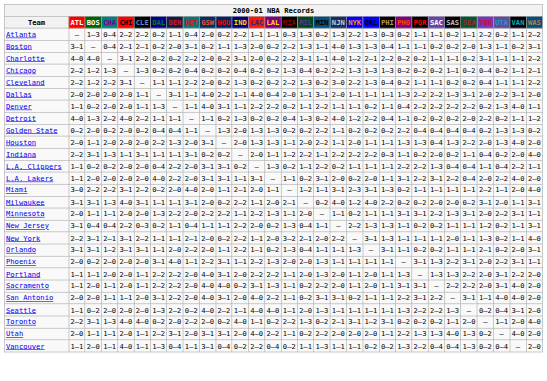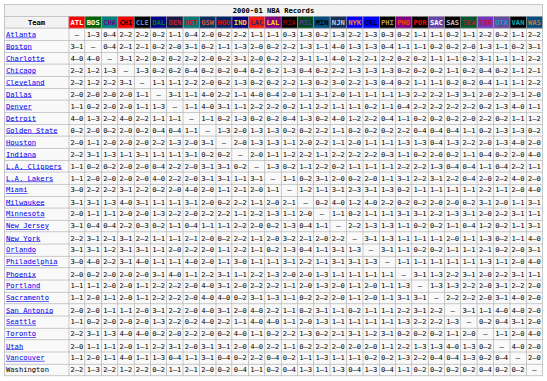 <table class="wikitable" style="font-size:90%; text-align:center;">
 <tr>
 <th colspan=30>2000-01 NBA Records</th>
 </tr>
 <tr>
 <th width=100>Team</th>
 <th style="background:#FF0000;color:#FFFFFF;width=35">ATL</th>
 <th style="background:#006400;color:#FFFFFF;width=35">BOS</th>
 <th style="background:#008080;color:#800080;width=35">CHA</th>
 <th style="background:#FF0000;color:#000000;width=35">CHI</th>
 <th style="background:#000000;color:#5787DC;width=35">CLE</th>
 <th style="background:#00008B;color:#008000;width=35">DAL</th>
 <th style="background:#141A44;color:#BC2224;width=35">DEN</th>
 <th style="background:#0C7674;color:#BB222C;width=35">DET</th>
 <th style="background:#072E63;color:#DC5A34;width=35">GSW</th>
 <th style="background:#002366;color:#FF0000;width=35">HOU</th>
 <th style="background:#000080;color:#FFD700;width=35">IND</th>
 <th style="background:#F9160D;color:#1A2E8B;width=35">LAC</th>
 <th style="background:#800080;color:#FFD700;width=35">LAL</th>
 <th style="background:#000000;color:#8B0000;width=35">MIA</th>
 <th style="background:#00471B;color:#5C378A;width=35">MIL</th>
 <th style="background:#044D80;color:#000000;width=35">MIN</th>
 <th style="background:#12305B;color:#C4CED4;width=35">NJN</th>
 <th style="background:#0000FF;color:#FF8C00;width=35">NYK</th>
 <th style="background:#0000FF;color:#000000;width=35">ORL</th>
 <th style="background:#000000;color:#BB9754;width=35">PHI</th>
 <th style="background:#800080;color:#FF4500;width=35">PHO</th>
 <th style="background:#000000;color:#FF0000;width=35">POR</th>
 <th style="background:#6846A8;color:#FFFFFF;width=35">SAC</th>
 <th style="background:#000000;color:#C0C0C0;width=35">SAS</th>
 <th style="background:#005831;color:#992634;width=35">SEA</th>
 <th style="background:#7436BF;color:#BE0F34;width=35">TOR</th>
 <th style="background:#644A9C;color:#149BC7;width=35">UTA</th>
 <th style="background:#000000;color:#0CB2AC;width=35">VAN</th>
 <th style="background:#044D7D;color:#BC7A44;width=35">WAS</th>
 </tr>
 <tr>
 <td style="text-align:left;"><a href='#'>Atlanta</a></td>
 <td>–</td>
 <td>1–3</td>
 <td>0–4</td>
 <td>2–2</td>
 <td>2–2</td>
 <td>0–2</td>
 <td>1–1</td>
 <td>0–4</td>
 <td>2–0</td>
 <td>0–2</td>
 <td>2–2</td>
 <td>1–1</td>
 <td>1–1</td>
 <td>0–3</td>
 <td>1–3</td>
 <td>0–2</td>
 <td>1–3</td>
 <td>2–2</td>
 <td>1–3</td>
 <td>0–3</td>
 <td>0–2</td>
 <td>1–1</td>
 <td>1–1</td>
 <td>0–2</td>
 <td>1–1</td>
 <td>2–2</td>
 <td>0–2</td>
 <td>1–1</td>
 <td>2–2</td>
 </tr>
 <tr>
 <td style="text-align:left;"><a href='#'>Boston</a></td>
 <td>3–1</td>
 <td>–</td>
 <td>0–4</td>
 <td>2–1</td>
 <td>2–1</td>
 <td>0–2</td>
 <td>2–0</td>
 <td>3–1</td>
 <td>0–2</td>
 <td>1–1</td>
 <td>1–3</td>
 <td>2–0</td>
 <td>0–2</td>
 <td>2–2</td>
 <td>1–3</td>
 <td>1–1</td>
 <td>4–0</td>
 <td>1–3</td>
 <td>1–3</td>
 <td>0–4</td>
 <td>1–1</td>
 <td>1–1</td>
 <td>0–2</td>
 <td>0–2</td>
 <td>2–0</td>
 <td>1–3</td>
 <td>1–1</td>
 <td>0–2</td>
 <td>3–1</td>
 </tr>
 <tr>
 <td style="text-align:left;"><a href='#'>Charlotte</a></td>
 <td>4–0</td>
 <td>4–0</td>
 <td>–</td>
 <td>3–1</td>
 <td>2–2</td>
 <td>0–2</td>
 <td>0–2</td>
 <td>2–2</td>
 <td>2–0</td>
 <td>0–2</td>
 <td>3–1</td>
 <td>2–0</td>
 <td>0–2</td>
 <td>2–2</td>
 <td>3–1</td>
 <td>1–1</td>
 <td>4–0</td>
 <td>1–2</td>
 <td>2–1</td>
 <td>2–2</td>
 <td>0–2</td>
 <td>0–2</td>
 <td>1–1</td>
 <td>1–1</td>
 <td>0–2</td>
 <td>3–1</td>
 <td>1–1</td>
 <td>1–1</td>
 <td>2–2</td>
 </tr>
 <tr>
 <td style="text-align:left;"><a href='#'>Chicago</a></td>
 <td>2–2</td>
 <td>1–2</td>
 <td>1–3</td>
 <td>–</td>
 <td>1–3</td>
 <td>0–2</td>
 <td>0–2</td>
 <td>0–4</td>
 <td>0–2</td>
 <td>0–2</td>
 <td>0–4</td>
 <td>0–2</td>
 <td>0–2</td>
 <td>1–3</td>
 <td>0–4</td>
 <td>0–2</td>
 <td>2–2</td>
 <td>1–3</td>
 <td>1–3</td>
 <td>1–3</td>
 <td>0–2</td>
 <td>0–2</td>
 <td>0–2</td>
 <td>1–1</td>
 <td>0–2</td>
 <td>0–4</td>
 <td>0–2</td>
 <td>1–1</td>
 <td>2–1</td>
 </tr>
 <tr>
 <td style="text-align:left;"><a href='#'>Cleveland</a></td>
 <td>2–2</td>
 <td>1–2</td>
 <td>2–2</td>
 <td>3–1</td>
 <td>–</td>
 <td>1–1</td>
 <td>1–1</td>
 <td>2–2</td>
 <td>2–0</td>
 <td>0–2</td>
 <td>1–3</td>
 <td>0–2</td>
 <td>0–2</td>
 <td>2–2</td>
 <td>1–3</td>
 <td>0–2</td>
 <td>3–0</td>
 <td>2–2</td>
 <td>1–3</td>
 <td>0–4</td>
 <td>0–2</td>
 <td>1–1</td>
 <td>1–1</td>
 <td>0–2</td>
 <td>0–2</td>
 <td>0–4</td>
 <td>1–1</td>
 <td>1–1</td>
 <td>2–2</td>
 </tr>
 <tr>
 <td style="text-align:left;"><a href='#'>Dallas</a></td>
 <td>2–0</td>
 <td>2–0</td>
 <td>2–0</td>
 <td>2–0</td>
 <td>1–1</td>
 <td>–</td>
 <td>3–1</td>
 <td>1–1</td>
 <td>4–0</td>
 <td>2–2</td>
 <td>1–1</td>
 <td>4–0</td>
 <td>0–4</td>
 <td>2–0</td>
 <td>1–1</td>
 <td>3–1</td>
 <td>2–0</td>
 <td>1–1</td>
 <td>1–1</td>
 <td>1–1</td>
 <td>1–3</td>
 <td>2–2</td>
 <td>2–2</td>
 <td>1–3</td>
 <td>3–1</td>
 <td>2–0</td>
 <td>2–2</td>
 <td>3–1</td>
 <td>2–0</td>
 </tr>
 <tr>
 <td style="text-align:left;"><a href='#'>Denver</a></td>
 <td>1–1</td>
 <td>0–2</td>
 <td>2–0</td>
 <td>2–0</td>
 <td>1–1</td>
 <td>1–3</td>
 <td>–</td>
 <td>1–1</td>
 <td>4–0</td>
 <td>3–1</td>
 <td>1–1</td>
 <td>2–2</td>
 <td>2–2</td>
 <td>0–2</td>
 <td>1–1</td>
 <td>2–2</td>
 <td>1–1</td>
 <td>1–1</td>
 <td>0–2</td>
 <td>1–1</td>
 <td>0–4</td>
 <td>2–2</td>
 <td>2–2</td>
 <td>2–2</td>
 <td>2–2</td>
 <td>0–2</td>
 <td>1–3</td>
 <td>4–0</td>
 <td>1–1</td>
 </tr>
 <tr>
 <td style="text-align:left;"><a href='#'>Detroit</a></td>
 <td>4–0</td>
 <td>1–3</td>
 <td>2–2</td>
 <td>4–0</td>
 <td>2–2</td>
 <td>1–1</td>
 <td>1–1</td>
 <td>–</td>
 <td>1–1</td>
 <td>0–2</td>
 <td>1–3</td>
 <td>0–2</td>
 <td>0–2</td>
 <td>0–4</td>
 <td>1–3</td>
 <td>0–2</td>
 <td>4–0</td>
 <td>1–2</td>
 <td>2–2</td>
 <td>0–4</td>
 <td>1–1</td>
 <td>0–2</td>
 <td>0–2</td>
 <td>0–2</td>
 <td>2–0</td>
 <td>2–2</td>
 <td>0–2</td>
 <td>1–1</td>
 <td>1–2</td>
 </tr>
 <tr>
 <td style="text-align:left;"><a href='#'>Golden State</a></td>
 <td>0–2</td>
 <td>2–0</td>
 <td>0–2</td>
 <td>2–0</td>
 <td>0–2</td>
 <td>0–4</td>
 <td>0–4</td>
 <td>1–1</td>
 <td>–</td>
 <td>1–3</td>
 <td>2–0</td>
 <td>1–3</td>
 <td>1–3</td>
 <td>0–2</td>
 <td>0–2</td>
 <td>2–2</td>
 <td>1–1</td>
 <td>0–2</td>
 <td>0–2</td>
 <td>0–2</td>
 <td>2–2</td>
 <td>0–4</td>
 <td>0–4</td>
 <td>0–4</td>
-<td>0–4</td>
+<td>1–1</td>
 <td>0–2</td>
 <td>1–3</td>
 <td>1–3</td>
 <td>0–2</td>
 </tr>
 <tr>
 <td style="text-align:left;"><a href='#'>Houston</a></td>
 <td>2–0</td>
 <td>1–1</td>
 <td>2–0</td>
 <td>2–0</td>
 <td>2–0</td>
 <td>2–2</td>
 <td>1–3</td>
 <td>2–0</td>
 <td>3–1</td>
 <td>–</td>
 <td>2–0</td>
 <td>1–3</td>
 <td>1–3</td>
 <td>1–1</td>
 <td>2–0</td>
 <td>2–2</td>
 <td>1–1</td>
 <td>2–0</td>
 <td>1–1</td>
 <td>1–1</td>
 <td>1–3</td>
 <td>1–3</td>
 <td>0–4</td>
 <td>1–3</td>
 <td>2–2</td>
 <td>2–0</td>
 <td>1–3</td>
 <td>4–0</td>
 <td>2–0</td>
 </tr>
 <tr>
 <td style="text-align:left;"><a href='#'>Indiana</a></td>
 <td>2–2</td>
 <td>3–1</td>
 <td>1–3</td>
 <td>1–1</td>
 <td>3–1</td>
 <td>1–1</td>
 <td>1–1</td>
 <td>3–1</td>
 <td>0–2</td>
 <td>0–2</td>
 <td>–</td>
 <td>2–0</td>
 <td>1–1</td>
 <td>1–2</td>
 <td>2–2</td>
 <td>1–1</td>
 <td>2–2</td>
 <td>2–2</td>
 <td>2–2</td>
 <td>0–3</td>
 <td>1–1</td>
 <td>0–2</td>
 <td>2–0</td>
 <td>0–2</td>
 <td>1–1</td>
 <td>0–4</td>
 <td>0–2</td>
 <td>2–0</td>
 <td>4–0</td>
 </tr>
 <tr>
 <td style="text-align:left;"><a href='#'>L.A. Clippers</a></td>
 <td>1–1</td>
 <td>0–2</td>
 <td>0–2</td>
 <td>2–0</td>
 <td>2–0</td>
 <td>0–4</td>
 <td>2–2</td>
 <td>2–0</td>
 <td>3–1</td>
 <td>3–1</td>
 <td>0–2</td>
 <td>–</td>
 <td>1–3</td>
 <td>0–2</td>
 <td>1–1</td>
 <td>2–2</td>
 <td>0–2</td>
 <td>1–1</td>
 <td>1–1</td>
 <td>1–1</td>
 <td>2–2</td>
 <td>2–2</td>
 <td>1–3</td>
 <td>0–4</td>
 <td>0–4</td>
 <td>1–1</td>
 <td>0–4</td>
 <td>2–2</td>
 <td>1–1</td>
 </tr>
 <tr>
 <td style="text-align:left;"><a href='#'>L.A. Lakers</a></td>
 <td>1–1</td>
 <td>2–0</td>
 <td>2–0</td>
 <td>2–0</td>
 <td>2–0</td>
 <td>4–0</td>
 <td>2–2</td>
 <td>2–0</td>
 <td>3–1</td>
 <td>3–1</td>
 <td>1–1</td>
 <td>3–1</td>
 <td>–</td>
 <td>1–1</td>
 <td>0–2</td>
 <td>3–1</td>
 <td>2–0</td>
 <td>0–2</td>
 <td>2–0</td>
 <td>1–1</td>
 <td>3–1</td>
 <td>2–2</td>
 <td>3–1</td>
 <td>2–2</td>
 <td>0–4</td>
 <td>2–0</td>
 <td>2–2</td>
 <td>4–0</td>
 <td>2–0</td>
 </tr>
 <tr>
 <td style="text-align:left;"><a href='#'>Miami</a></td>
 <td>3–0</td>
 <td>2–2</td>
 <td>2–2</td>
 <td>3–1</td>
 <td>2–2</td>
 <td>0–2</td>
 <td>2–0</td>
 <td>4–0</td>
 <td>2–0</td>
 <td>1–1</td>
 <td>2–1</td>
 <td>2–0</td>
 <td>1–1</td>
 <td>–</td>
 <td>1–2</td>
 <td>1–1</td>
 <td>3–1</td>
 <td>2–3</td>
 <td>3–1</td>
 <td>1–3</td>
 <td>0–2</td>
 <td>1–1</td>
 <td>1–1</td>
 <td>1–1</td>
 <td>1–1</td>
 <td>2–2</td>
 <td>1–1</td>
 <td>2–0</td>
 <td>4–0</td>
 </tr>
 <tr>
 <td style="text-align:left;"><a href='#'>Milwaukee</a></td>
 <td>3–1</td>
 <td>3–1</td>
 <td>1–3</td>
 <td>4–0</td>
 <td>3–1</td>
 <td>1–1</td>
 <td>1–1</td>
 <td>3–1</td>
 <td>2–0</td>
 <td>0–2</td>
 <td>2–2</td>
 <td>1–1</td>
 <td>2–0</td>
 <td>2–1</td>
 <td>–</td>
 <td>0–2</td>
 <td>4–0</td>
 <td>1–2</td>
 <td>4–0</td>
 <td>2–2</td>
 <td>0–2</td>
 <td>0–2</td>
 <td>2–0</td>
 <td>2–0</td>
 <td>0–2</td>
 <td>3–1</td>
 <td>2–0</td>
 <td>1–1</td>
 <td>3–1</td>
 </tr>
 <tr>
 <td style="text-align:left;"><a href='#'>Minnesota</a></td>
 <td>2–0</td>
 <td>1–1</td>
 <td>1–1</td>
 <td>2–0</td>
 <td>2–0</td>
 <td>1–3</td>
 <td>2–2</td>
 <td>2–0</td>
 <td>2–2</td>
 <td>2–2</td>
 <td>1–1</td>
 <td>2–2</td>
 <td>1–3</td>
 <td>1–1</td>
 <td>2–0</td>
 <td>–</td>
 <td>1–1</td>
 <td>0–2</td>
 <td>1–1</td>
 <td>1–1</td>
 <td>3–1</td>
 <td>3–1</td>
 <td>2–2</td>
 <td>1–3</td>
 <td>3–1</td>
 <td>2–0</td>
 <td>2–2</td>
 <td>3–1</td>
 <td>1–1</td>
 </tr>
 <tr>
 <td style="text-align:left;"><a href='#'>New Jersey</a></td>
 <td>3–1</td>
 <td>0–4</td>
 <td>0–4</td>
 <td>2–2</td>
 <td>0–3</td>
 <td>0–2</td>
 <td>1–1</td>
 <td>0–4</td>
 <td>1–1</td>
 <td>1–1</td>
 <td>2–2</td>
 <td>2–0</td>
 <td>0–2</td>
 <td>1–3</td>
 <td>0–4</td>
 <td>1–1</td>
 <td>–</td>
 <td>2–2</td>
 <td>1–3</td>
 <td>1–3</td>
 <td>1–1</td>
 <td>0–2</td>
 <td>0–2</td>
 <td>1–1</td>
-<td>1–1</td>
+<td>0–4</td>
 <td>1–2</td>
 <td>0–2</td>
 <td>1–1</td>
 <td>3–1</td>
 </tr>
 <tr>
 <td style="text-align:left;"><a href='#'>New York</a></td>
 <td>2–2</td>
 <td>3–1</td>
 <td>2–1</td>
 <td>3–1</td>
 <td>2–2</td>
 <td>1–1</td>
 <td>1–1</td>
 <td>2–1</td>
 <td>2–0</td>
 <td>0–2</td>
 <td>2–2</td>
 <td>1–1</td>
 <td>2–0</td>
 <td>3–2</td>
 <td>2–1</td>
 <td>2–0</td>
 <td>2–2</td>
 <td>–</td>
 <td>3–1</td>
 <td>1–3</td>
 <td>1–1</td>
 <td>1–1</td>
 <td>1–1</td>
 <td>2–0</td>
 <td>1–1</td>
 <td>1–3</td>
 <td>0–2</td>
 <td>1–1</td>
 <td>4–0</td>
 </tr>
 <tr>
 <td style="text-align:left;"><a href='#'>Orlando</a></td>
 <td>3–1</td>
 <td>3–1</td>
 <td>1–2</td>
 <td>3–1</td>
 <td>3–1</td>
 <td>1–1</td>
 <td>2–0</td>
 <td>2–2</td>
 <td>2–0</td>
 <td>1–1</td>
 <td>2–2</td>
 <td>1–1</td>
 <td>0–2</td>
 <td>1–3</td>
 <td>0–4</td>
 <td>1–1</td>
-<td>1–1</td>
+<td>3–1</td>
 <td>1–3</td>
 <td>–</td>
 <td>3–1</td>
 <td>1–1</td>
 <td>0–2</td>
 <td>0–2</td>
 <td>1–1</td>
 <td>1–1</td>
 <td>2–1</td>
 <td>0–2</td>
 <td>2–0</td>
 <td>3–1</td>
+</tr>
+<tr>
+<td style="text-align:left;"><a href='#'>Philadelphia</a></td>
+<td>3–0</td>
+<td>4–0</td>
+<td>2–2</td>
+<td>3–1</td>
+<td>4–0</td>
+<td>1–1</td>
+<td>1–1</td>
+<td>4–0</td>
+<td>2–0</td>
+<td>1–1</td>
+<td>3–0</td>
+<td>1–1</td>
+<td>1–1</td>
+<td>3–1</td>
+<td>2–2</td>
+<td>1–1</td>
+<td>3–1</td>
+<td>3–1</td>
+<td>1–3</td>
+<td>–</td>
+<td>1–1</td>
+<td>1–1</td>
+<td>1–1</td>
+<td>1–1</td>
+<td>1–1</td>
+<td>1–3</td>
+<td>1–1</td>
+<td>2–0</td>
+<td>4–0</td>
 </tr>
 <tr>
 <td style="text-align:left;"><a href='#'>Phoenix</a></td>
 <td>2–0</td>
 <td>0–2</td>
 <td>2–0</td>
 <td>2–0</td>
 <td>2–0</td>
 <td>3–1</td>
 <td>4–0</td>
 <td>1–1</td>
 <td>2–2</td>
 <td>3–1</td>
 <td>1–1</td>
 <td>2–2</td>
 <td>1–3</td>
 <td>2–0</td>
 <td>2–0</td>
 <td>1–3</td>
 <td>1–1</td>
 <td>1–1</td>
 <td>1–1</td>
 <td>1–1</td>
 <td>–</td>
 <td>3–1</td>
 <td>1–3</td>
 <td>2–2</td>
 <td>3–1</td>
 <td>2–0</td>
 <td>2–2</td>
 <td>3–1</td>
 <td>1–1</td>
 </tr>
 <tr>
 <td style="text-align:left;"><a href='#'>Portland</a></td>
 <td>1–1</td>
 <td>1–1</td>
 <td>2–0</td>
 <td>2–0</td>
 <td>1–1</td>
 <td>2–2</td>
 <td>2–2</td>
 <td>2–0</td>
 <td>4–0</td>
 <td>3–1</td>
 <td>2–0</td>
 <td>2–2</td>
 <td>2–2</td>
 <td>1–1</td>
 <td>2–0</td>
 <td>1–3</td>
 <td>2–0</td>
 <td>1–1</td>
 <td>2–0</td>
 <td>1–1</td>
 <td>1–3</td>
 <td>–</td>
 <td>1–3</td>
 <td>1–3</td>
 <td>2–2</td>
 <td>2–0</td>
 <td>3–1</td>
 <td>2–2</td>
 <td>2–0</td>
 </tr>
 <tr>
 <td style="text-align:left;"><a href='#'>Sacramento</a></td>
 <td>1–1</td>
 <td>2–0</td>
 <td>1–1</td>
 <td>2–0</td>
 <td>1–1</td>
 <td>2–2</td>
 <td>2–2</td>
 <td>2–0</td>
 <td>4–0</td>
 <td>4–0</td>
 <td>0–2</td>
 <td>3–1</td>
 <td>1–3</td>
 <td>1–1</td>
 <td>0–2</td>
 <td>2–2</td>
 <td>2–0</td>
 <td>1–1</td>
 <td>2–0</td>
 <td>1–1</td>
 <td>3–1</td>
 <td>3–1</td>
 <td>–</td>
 <td>2–2</td>
 <td>2–2</td>
 <td>2–0</td>
 <td>3–1</td>
 <td>4–0</td>
 <td>2–0</td>
 </tr>
 <tr>
 <td style="text-align:left;"><a href='#'>San Antonio</a></td>
 <td>2–0</td>
 <td>2–0</td>
 <td>1–1</td>
 <td>1–1</td>
 <td>2–0</td>
 <td>3–1</td>
 <td>2–2</td>
 <td>2–0</td>
 <td>4–0</td>
 <td>3–1</td>
 <td>2–0</td>
 <td>4–0</td>
 <td>2–2</td>
 <td>1–1</td>
 <td>0–2</td>
 <td>3–1</td>
-<td>3–1</td>
+<td>1–1</td>
 <td>0–2</td>
 <td>1–1</td>
 <td>1–1</td>
 <td>2–2</td>
 <td>3–1</td>
 <td>2–2</td>
 <td>–</td>
 <td>3–1</td>
 <td>1–1</td>
 <td>4–0</td>
 <td>4–0</td>
 <td>2–0</td>
 </tr>
 <tr>
 <td style="text-align:left;"><a href='#'>Seattle</a></td>
 <td>1–1</td>
 <td>0–2</td>
 <td>2–0</td>
 <td>2–0</td>
 <td>2–0</td>
 <td>1–3</td>
 <td>2–2</td>
 <td>0–2</td>
 <td>4–0</td>
 <td>2–2</td>
 <td>1–1</td>
 <td>4–0</td>
 <td>4–0</td>
 <td>1–1</td>
 <td>2–0</td>
 <td>1–3</td>
 <td>1–1</td>
 <td>1–1</td>
 <td>1–1</td>
 <td>1–1</td>
 <td>1–3</td>
 <td>2–2</td>
 <td>2–2</td>
 <td>1–3</td>
 <td>–</td>
 <td>0–2</td>
 <td>0–4</td>
 <td>3–1</td>
 <td>2–0</td>
 </tr>
 <tr>
 <td style="text-align:left;"><a href='#'>Toronto</a></td>
 <td>2–2</td>
 <td>3–1</td>
 <td>1–3</td>
 <td>4–0</td>
 <td>4–0</td>
 <td>0–2</td>
 <td>2–0</td>
 <td>2–2</td>
 <td>2–0</td>
 <td>0–2</td>
 <td>4–0</td>
 <td>1–1</td>
 <td>0–2</td>
 <td>2–2</td>
 <td>1–3</td>
 <td>0–2</td>
 <td>2–1</td>
 <td>3–1</td>
 <td>1–2</td>
 <td>3–1</td>
 <td>0–2</td>
 <td>0–2</td>
 <td>0–2</td>
 <td>1–1</td>
 <td>2–0</td>
 <td>–</td>
 <td>1–1</td>
 <td>2–0</td>
 <td>4–0</td>
 </tr>
 <tr>
 <td style="text-align:left;"><a href='#'>Utah</a></td>
 <td>2–0</td>
 <td>1–1</td>
 <td>1–1</td>
 <td>2–0</td>
 <td>1–1</td>
 <td>2–2</td>
 <td>3–1</td>
 <td>2–0</td>
 <td>3–1</td>
 <td>3–1</td>
 <td>2–0</td>
 <td>4–0</td>
 <td>2–2</td>
 <td>1–1</td>
 <td>0–2</td>
 <td>2–2</td>
 <td>2–0</td>
 <td>2–0</td>
 <td>2–0</td>
 <td>1–1</td>
 <td>2–2</td>
 <td>1–3</td>
 <td>1–3</td>
 <td>4–0</td>
 <td>1–3</td>
 <td>0–2</td>
 <td>–</td>
 <td>4–0</td>
 <td>2–0</td>
 </tr>
 <tr>
 <td style="text-align:left;"><a href='#'>Vancouver</a></td>
 <td>1–1</td>
 <td>2–0</td>
 <td>1–1</td>
 <td>4–0</td>
 <td>1–1</td>
 <td>1–3</td>
 <td>0–4</td>
 <td>1–1</td>
 <td>3–1</td>
 <td>0–4</td>
 <td>0–2</td>
 <td>2–2</td>
 <td>0–4</td>
 <td>0–2</td>
 <td>1–1</td>
 <td>1–3</td>
 <td>1–1</td>
 <td>1–1</td>
 <td>0–2</td>
 <td>0–2</td>
 <td>1–3</td>
 <td>2–2</td>
 <td>0–4</td>
 <td>0–4</td>
 <td>1–3</td>
 <td>0–2</td>
 <td>0–4</td>
 <td>–</td>
 <td>2–0</td>
 </tr>
+<tr>
+<td style="text-align:left;">Washington</td>
+<td>2–2</td>
+<td>1–3</td>
+<td>2–2</td>
+<td>1–2</td>
+<td>2–2</td>
+<td>0–2</td>
+<td>1–1</td>
+<td>2–1</td>
+<td>2–0</td>
+<td>0–2</td>
+<td>0–4</td>
+<td>1–1</td>
+<td>0–2</td>
+<td>0–4</td>
+<td>1–3</td>
+<td>1–1</td>
+<td>1–3</td>
+<td>0–4</td>
+<td>1–3</td>
+<td>0–4</td>
+<td>1–1</td>
+<td>0–2</td>
+<td>0–2</td>
+<td>0–2</td>
+<td>0–2</td>
+<td>0–4</td>
+<td>0–2</td>
+<td>0–2</td>
+<td>—</td>
+</tr>
 </table>
